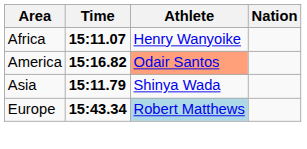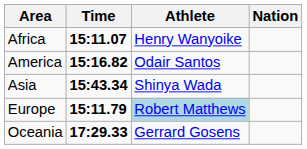 <table class="wikitable">
 <tr>
 <th>Area</th>
 <th>Time</th>
 <th>Athlete</th>
 <th>Nation</th>
 </tr>
 <tr>
 <td>Africa</td>
 <td><strong>15:11.07</strong> </td>
 <td><a href='#'>Henry Wanyoike</a></td>
 <td></td>
 </tr>
 <tr>
 <td>America</td>
 <td><strong>15:16.82</strong></td>
-<td style="background: lightsalmon;"><a href='#'>Odair Santos</a></td>
+<td><a href='#'>Odair Santos</a></td>
 <td></td>
 </tr>
 <tr>
 <td>Asia</td>
-<td><strong>15:11.79</strong></td>
+<td><strong>15:43.34</strong></td>
 <td><a href='#'>Shinya Wada</a></td>
 <td></td>
 </tr>
 <tr>
 <td>Europe</td>
-<td><strong>15:43.34</strong></td>
+<td><strong>15:11.79</strong></td>
 <td style="background: lightblue;"><a href='#'>Robert Matthews</a></td>
 <td></td>
 </tr>
+<tr>
+<td>Oceania</td>
+<td><strong>17:29.33</strong></td>
+<td><a href='#'>Gerrard Gosens</a></td>
+<td></td>
+</tr>
 </table>
